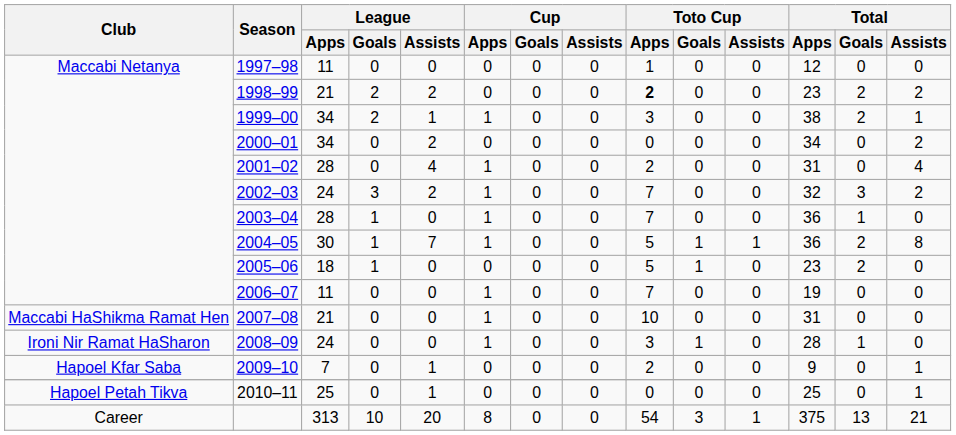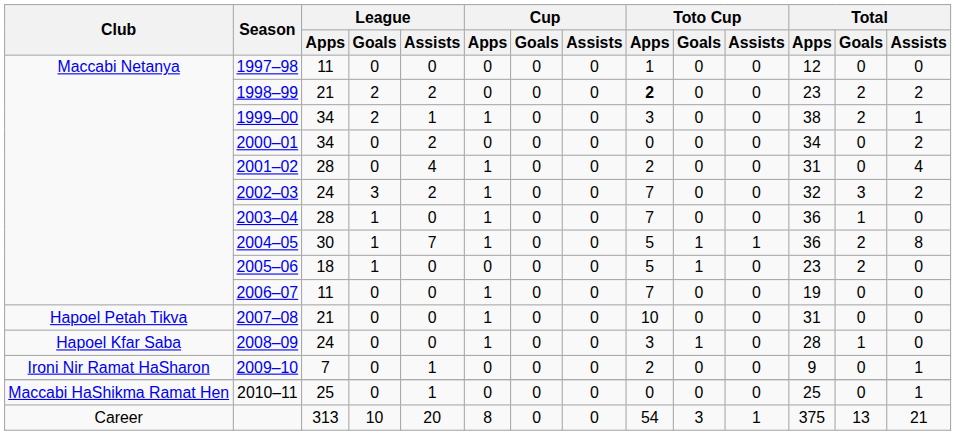 <table class="wikitable" style="font-size:90%; text-align: center;">
 <tr>
 <th rowspan="2">Club</th>
 <th rowspan="2">Season</th>
 <th colspan="3">League</th>
 <th colspan="3">Cup</th>
 <th colspan="3">Toto Cup</th>
 <th colspan="3">Total</th>
 </tr>
 <tr>
 <th>Apps</th>
 <th>Goals</th>
 <th>Assists</th>
 <th>Apps</th>
 <th>Goals</th>
 <th>Assists</th>
 <th>Apps</th>
 <th>Goals</th>
 <th>Assists</th>
 <th>Apps</th>
 <th>Goals</th>
 <th>Assists</th>
 </tr>
 <tr |-||-||-|>
 <td rowspan="10" valign="top"><a href='#'>Maccabi Netanya</a></td>
 <td><a href='#'>1997–98</a></td>
 <td>11</td>
 <td>0</td>
 <td>0</td>
 <td>0</td>
 <td>0</td>
 <td>0</td>
 <td>1</td>
 <td>0</td>
 <td>0</td>
 <td>12</td>
 <td>0</td>
 <td>0</td>
 </tr>
 <tr>
 <td><a href='#'>1998–99</a></td>
 <td>21</td>
 <td>2</td>
 <td>2</td>
 <td>0</td>
 <td>0</td>
 <td>0</td>
 <td><strong>2</strong></td>
 <td>0</td>
 <td>0</td>
 <td>23</td>
 <td>2</td>
 <td>2</td>
 </tr>
 <tr>
 <td><a href='#'>1999–00</a></td>
 <td>34</td>
 <td>2</td>
 <td>1</td>
 <td>1</td>
 <td>0</td>
 <td>0</td>
 <td>3</td>
 <td>0</td>
 <td>0</td>
 <td>38</td>
 <td>2</td>
 <td>1</td>
 </tr>
 <tr>
 <td><a href='#'>2000–01</a></td>
 <td>34</td>
 <td>0</td>
 <td>2</td>
 <td>0</td>
 <td>0</td>
 <td>0</td>
 <td>0</td>
 <td>0</td>
 <td>0</td>
 <td>34</td>
 <td>0</td>
 <td>2</td>
 </tr>
 <tr>
 <td><a href='#'>2001–02</a></td>
 <td>28</td>
 <td>0</td>
 <td>4</td>
 <td>1</td>
 <td>0</td>
 <td>0</td>
 <td>2</td>
 <td>0</td>
 <td>0</td>
 <td>31</td>
 <td>0</td>
 <td>4</td>
 </tr>
 <tr>
 <td><a href='#'>2002–03</a></td>
 <td>24</td>
 <td>3</td>
 <td>2</td>
 <td>1</td>
 <td>0</td>
 <td>0</td>
 <td>7</td>
 <td>0</td>
 <td>0</td>
 <td>32</td>
 <td>3</td>
 <td>2</td>
 </tr>
 <tr>
 <td><a href='#'>2003–04</a></td>
 <td>28</td>
 <td>1</td>
 <td>0</td>
 <td>1</td>
 <td>0</td>
 <td>0</td>
 <td>7</td>
 <td>0</td>
 <td>0</td>
 <td>36</td>
 <td>1</td>
 <td>0</td>
 </tr>
 <tr>
 <td><a href='#'>2004–05</a></td>
 <td>30</td>
 <td>1</td>
 <td>7</td>
 <td>1</td>
 <td>0</td>
 <td>0</td>
 <td>5</td>
 <td>1</td>
 <td>1</td>
 <td>36</td>
 <td>2</td>
 <td>8</td>
 </tr>
 <tr>
 <td><a href='#'>2005–06</a></td>
 <td>18</td>
 <td>1</td>
 <td>0</td>
 <td>0</td>
 <td>0</td>
 <td>0</td>
 <td>5</td>
 <td>1</td>
 <td>0</td>
 <td>23</td>
 <td>2</td>
 <td>0</td>
 </tr>
 <tr>
 <td><a href='#'>2006–07</a></td>
 <td>11</td>
 <td>0</td>
 <td>0</td>
 <td>1</td>
 <td>0</td>
 <td>0</td>
 <td>7</td>
 <td>0</td>
 <td>0</td>
 <td>19</td>
 <td>0</td>
 <td>0</td>
 </tr>
 <tr>
-<td rowspan="1" valign="top"><a href='#'>Maccabi HaShikma Ramat Hen</a></td>
+<td rowspan="1" valign="top"><a href='#'>Hapoel Petah Tikva</a></td>
 <td><a href='#'>2007–08</a></td>
 <td>21</td>
 <td>0</td>
 <td>0</td>
 <td>1</td>
 <td>0</td>
 <td>0</td>
 <td>10</td>
 <td>0</td>
 <td>0</td>
 <td>31</td>
 <td>0</td>
 <td>0</td>
 </tr>
 <tr>
-<td rowspan="1" valign="top"><a href='#'>Ironi Nir Ramat HaSharon</a></td>
+<td rowspan="1" valign="top"><a href='#'>Hapoel Kfar Saba</a></td>
 <td><a href='#'>2008–09</a></td>
 <td>24</td>
 <td>0</td>
 <td>0</td>
 <td>1</td>
 <td>0</td>
 <td>0</td>
 <td>3</td>
 <td>1</td>
 <td>0</td>
 <td>28</td>
 <td>1</td>
 <td>0</td>
 </tr>
 <tr>
-<td rowspan="1" valign="top"><a href='#'>Hapoel Kfar Saba</a></td>
+<td rowspan="1" valign="top"><a href='#'>Ironi Nir Ramat HaSharon</a></td>
 <td><a href='#'>2009–10</a></td>
 <td>7</td>
 <td>0</td>
 <td>1</td>
 <td>0</td>
 <td>0</td>
 <td>0</td>
 <td>2</td>
 <td>0</td>
 <td>0</td>
 <td>9</td>
 <td>0</td>
 <td>1</td>
 </tr>
 <tr>
 </tr>
 <tr>
-<td rowspan="1" valign="top"><a href='#'>Hapoel Petah Tikva</a></td>
+<td rowspan="1" valign="top"><a href='#'>Maccabi HaShikma Ramat Hen</a></td>
 <td>2010–11</td>
 <td>25</td>
 <td>0</td>
 <td>1</td>
 <td>0</td>
 <td>0</td>
 <td>0</td>
 <td>0</td>
 <td>0</td>
 <td>0</td>
 <td>25</td>
 <td>0</td>
 <td>1</td>
 </tr>
 <tr>
 <td rowspan="1" valign="top">Career</td>
 <td></td>
 <td>313</td>
 <td>10</td>
 <td>20</td>
 <td>8</td>
 <td>0</td>
 <td>0</td>
 <td>54</td>
 <td>3</td>
 <td>1</td>
 <td>375</td>
 <td>13</td>
 <td>21</td>
 </tr>
 </table>
